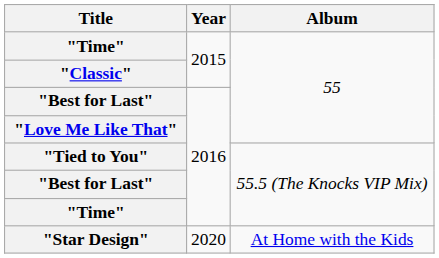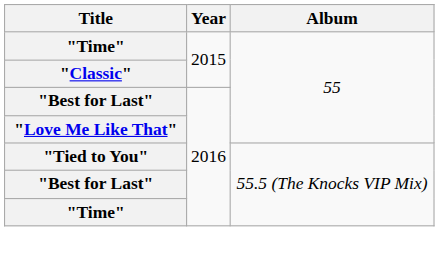 <table class="wikitable plainrowheaders" style="text-align:center;">
 <tr>
 <th scope="col" style="width:160px;">Title</th>
 <th scope="col">Year</th>
 <th scope="col" style="width:180px;">Album</th>
 </tr>
 <tr>
 <th scope="row">"Time"</th>
 <td rowspan="2">2015</td>
 <td rowspan="4"><em>55</em></td>
 </tr>
 <tr>
 <th scope="row">"<a href='#'>Classic</a>"<br></th>
 </tr>
 <tr>
 <th scope="row">"Best for Last"<br></th>
 <td rowspan="5">2016</td>
 </tr>
 <tr>
 <th scope="row">"<a href='#'>Love Me Like That</a>"<br></th>
 </tr>
 <tr>
 <th scope="row">"Tied to You"<br></th>
 <td rowspan="3"><em>55.5 (The Knocks VIP Mix)</em></td>
 </tr>
 <tr>
 <th scope="row">"Best for Last"<br></th>
 </tr>
 <tr>
 <th scope="row">"Time"</th>
 </tr>
-<tr>
-<th scope="row">"Star Design"</th>
-<td>2020</td>
-<td><a href='#'>At Home with the Kids</a></td>
-</tr>
 </table>
